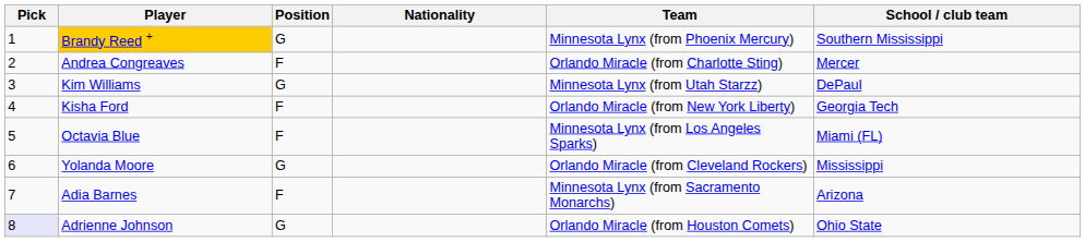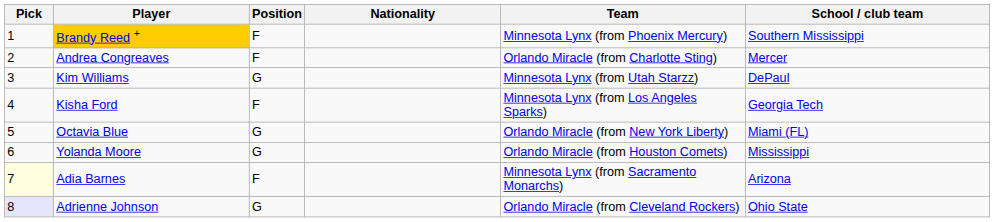 <table class="wikitable sortable">
 <tr>
 <th style="width:5%;">Pick</th>
 <th style="width:20%;">Player</th>
 <th style="width:5%;">Position</th>
 <th style="width:20%;">Nationality</th>
 <th style="width:25%;">Team</th>
 <th style="width:25%;">School / club team</th>
 </tr>
 <tr>
 <td>1</td>
 <td bgcolor="#FFCC00"><a href='#'>Brandy Reed</a> <sup>+</sup></td>
-<td>G</td>
+<td>F</td>
 <td></td>
 <td><a href='#'>Minnesota Lynx</a> (from <a href='#'>Phoenix Mercury</a>)</td>
 <td><a href='#'>Southern Mississippi</a></td>
 </tr>
 <tr>
 <td>2</td>
 <td><a href='#'>Andrea Congreaves</a></td>
 <td>F</td>
 <td></td>
 <td><a href='#'>Orlando Miracle</a> (from <a href='#'>Charlotte Sting</a>)</td>
 <td><a href='#'>Mercer</a></td>
 </tr>
 <tr>
 <td>3</td>
 <td><a href='#'>Kim Williams</a></td>
 <td>G</td>
 <td></td>
 <td><a href='#'>Minnesota Lynx</a> (from <a href='#'>Utah Starzz</a>)</td>
 <td><a href='#'>DePaul</a></td>
 </tr>
 <tr>
 <td>4</td>
 <td><a href='#'>Kisha Ford</a></td>
 <td>F</td>
 <td></td>
-<td><a href='#'>Orlando Miracle</a> (from <a href='#'>New York Liberty</a>)</td>
+<td><a href='#'>Minnesota Lynx</a> (from <a href='#'>Los Angeles Sparks</a>)</td>
 <td><a href='#'>Georgia Tech</a></td>
 </tr>
 <tr>
 <td>5</td>
 <td><a href='#'>Octavia Blue</a></td>
-<td>F</td>
+<td>G</td>
 <td></td>
-<td><a href='#'>Minnesota Lynx</a> (from <a href='#'>Los Angeles Sparks</a>)</td>
+<td><a href='#'>Orlando Miracle</a> (from <a href='#'>New York Liberty</a>)</td>
 <td><a href='#'>Miami (FL)</a></td>
 </tr>
 <tr>
 <td>6</td>
 <td><a href='#'>Yolanda Moore</a></td>
 <td>G</td>
 <td></td>
-<td><a href='#'>Orlando Miracle</a> (from <a href='#'>Cleveland Rockers</a>)</td>
+<td><a href='#'>Orlando Miracle</a> (from <a href='#'>Houston Comets</a>)</td>
 <td><a href='#'>Mississippi</a></td>
 </tr>
 <tr>
-<td>7</td>
+<td style="background: lightyellow;">7</td>
 <td><a href='#'>Adia Barnes</a></td>
 <td>F</td>
 <td></td>
 <td><a href='#'>Minnesota Lynx</a> (from <a href='#'>Sacramento Monarchs</a>)</td>
 <td><a href='#'>Arizona</a></td>
 </tr>
 <tr>
 <td style="background: lavender;">8</td>
 <td><a href='#'>Adrienne Johnson</a></td>
 <td>G</td>
 <td></td>
-<td><a href='#'>Orlando Miracle</a> (from <a href='#'>Houston Comets</a>)</td>
+<td><a href='#'>Orlando Miracle</a> (from <a href='#'>Cleveland Rockers</a>)</td>
 <td><a href='#'>Ohio State</a></td>
 </tr>
 </table>
